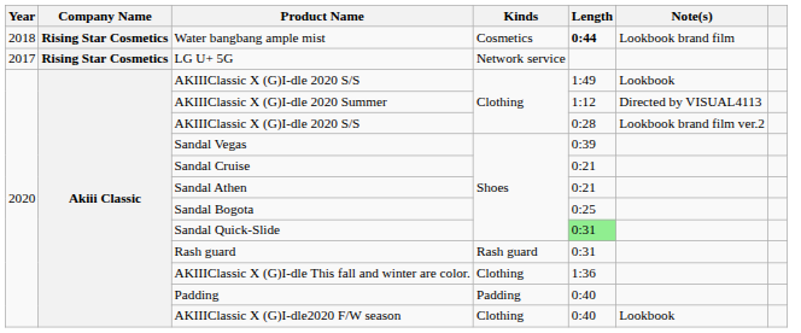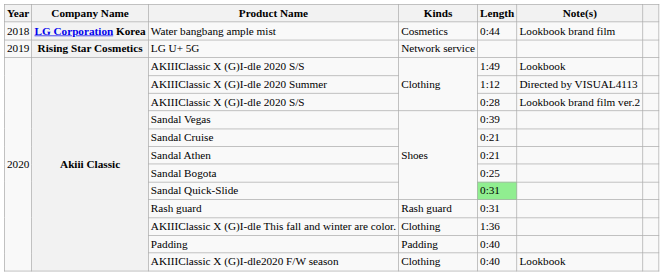 <table class="wikitable plainrowheaders">
 <tr>
 <th scope="col">Year</th>
 <th>Company Name</th>
 <th>Product Name</th>
 <th>Kinds</th>
 <th>Length</th>
 <th>Note(s)</th>
 <th style="width:1em"></th>
 </tr>
 <tr>
 <td>2018</td>
-<th scope="row">Rising Star Cosmetics</th>
+<th scope="row"><a href='#'>LG Corporation</a> Korea</th>
 <td>Water bangbang ample mist</td>
 <td>Cosmetics</td>
-<td><strong>0:44</strong></td>
+<td>0:44</td>
 <td>Lookbook brand film</td>
 <td></td>
 </tr>
 <tr>
-<td>2017</td>
+<td>2019</td>
 <th scope="row">Rising Star Cosmetics</th>
 <td>LG U+ 5G</td>
 <td>Network service</td>
 <td></td>
 <td></td>
 <td></td>
 </tr>
 <tr>
 <td rowspan="12">2020</td>
 <th scope="row" rowspan="12">Akiii Classic</th>
 <td>AKIIIClassic X (G)I-dle 2020 S/S</td>
 <td rowspan="3">Clothing</td>
 <td>1:49</td>
 <td>Lookbook</td>
 <td></td>
 </tr>
 <tr>
 <td>AKIIIClassic X (G)I-dle 2020 Summer</td>
 <td>1:12</td>
 <td>Directed by VISUAL4113</td>
 <td></td>
 </tr>
 <tr>
 <td>AKIIIClassic X (G)I-dle 2020 S/S</td>
 <td>0:28</td>
 <td>Lookbook brand film ver.2</td>
 <td></td>
 </tr>
 <tr>
 <td>Sandal Vegas</td>
 <td rowspan="5">Shoes</td>
 <td>0:39</td>
 <td></td>
 <td></td>
 </tr>
 <tr>
 <td>Sandal Cruise</td>
 <td>0:21</td>
 <td></td>
 <td></td>
 </tr>
 <tr>
 <td>Sandal Athen</td>
 <td>0:21</td>
 <td></td>
 <td></td>
 </tr>
 <tr>
 <td>Sandal Bogota</td>
 <td>0:25</td>
 <td></td>
 <td></td>
 </tr>
 <tr>
 <td>Sandal Quick-Slide</td>
 <td style="background: lightgreen;">0:31</td>
 <td></td>
 <td></td>
 </tr>
 <tr>
 <td>Rash guard</td>
 <td>Rash guard</td>
 <td>0:31</td>
 <td></td>
 <td></td>
 </tr>
 <tr>
 <td>AKIIIClassic X (G)I-dle This fall and winter are color.</td>
 <td>Clothing</td>
 <td>1:36</td>
 <td></td>
 <td></td>
 </tr>
 <tr>
 <td>Padding</td>
 <td>Padding</td>
 <td>0:40</td>
 <td></td>
 <td></td>
 </tr>
 <tr>
 <td>AKIIIClassic X (G)I-dle2020 F/W season</td>
 <td>Clothing</td>
 <td>0:40</td>
 <td>Lookbook</td>
 <td></td>
 </tr>
 </table>
